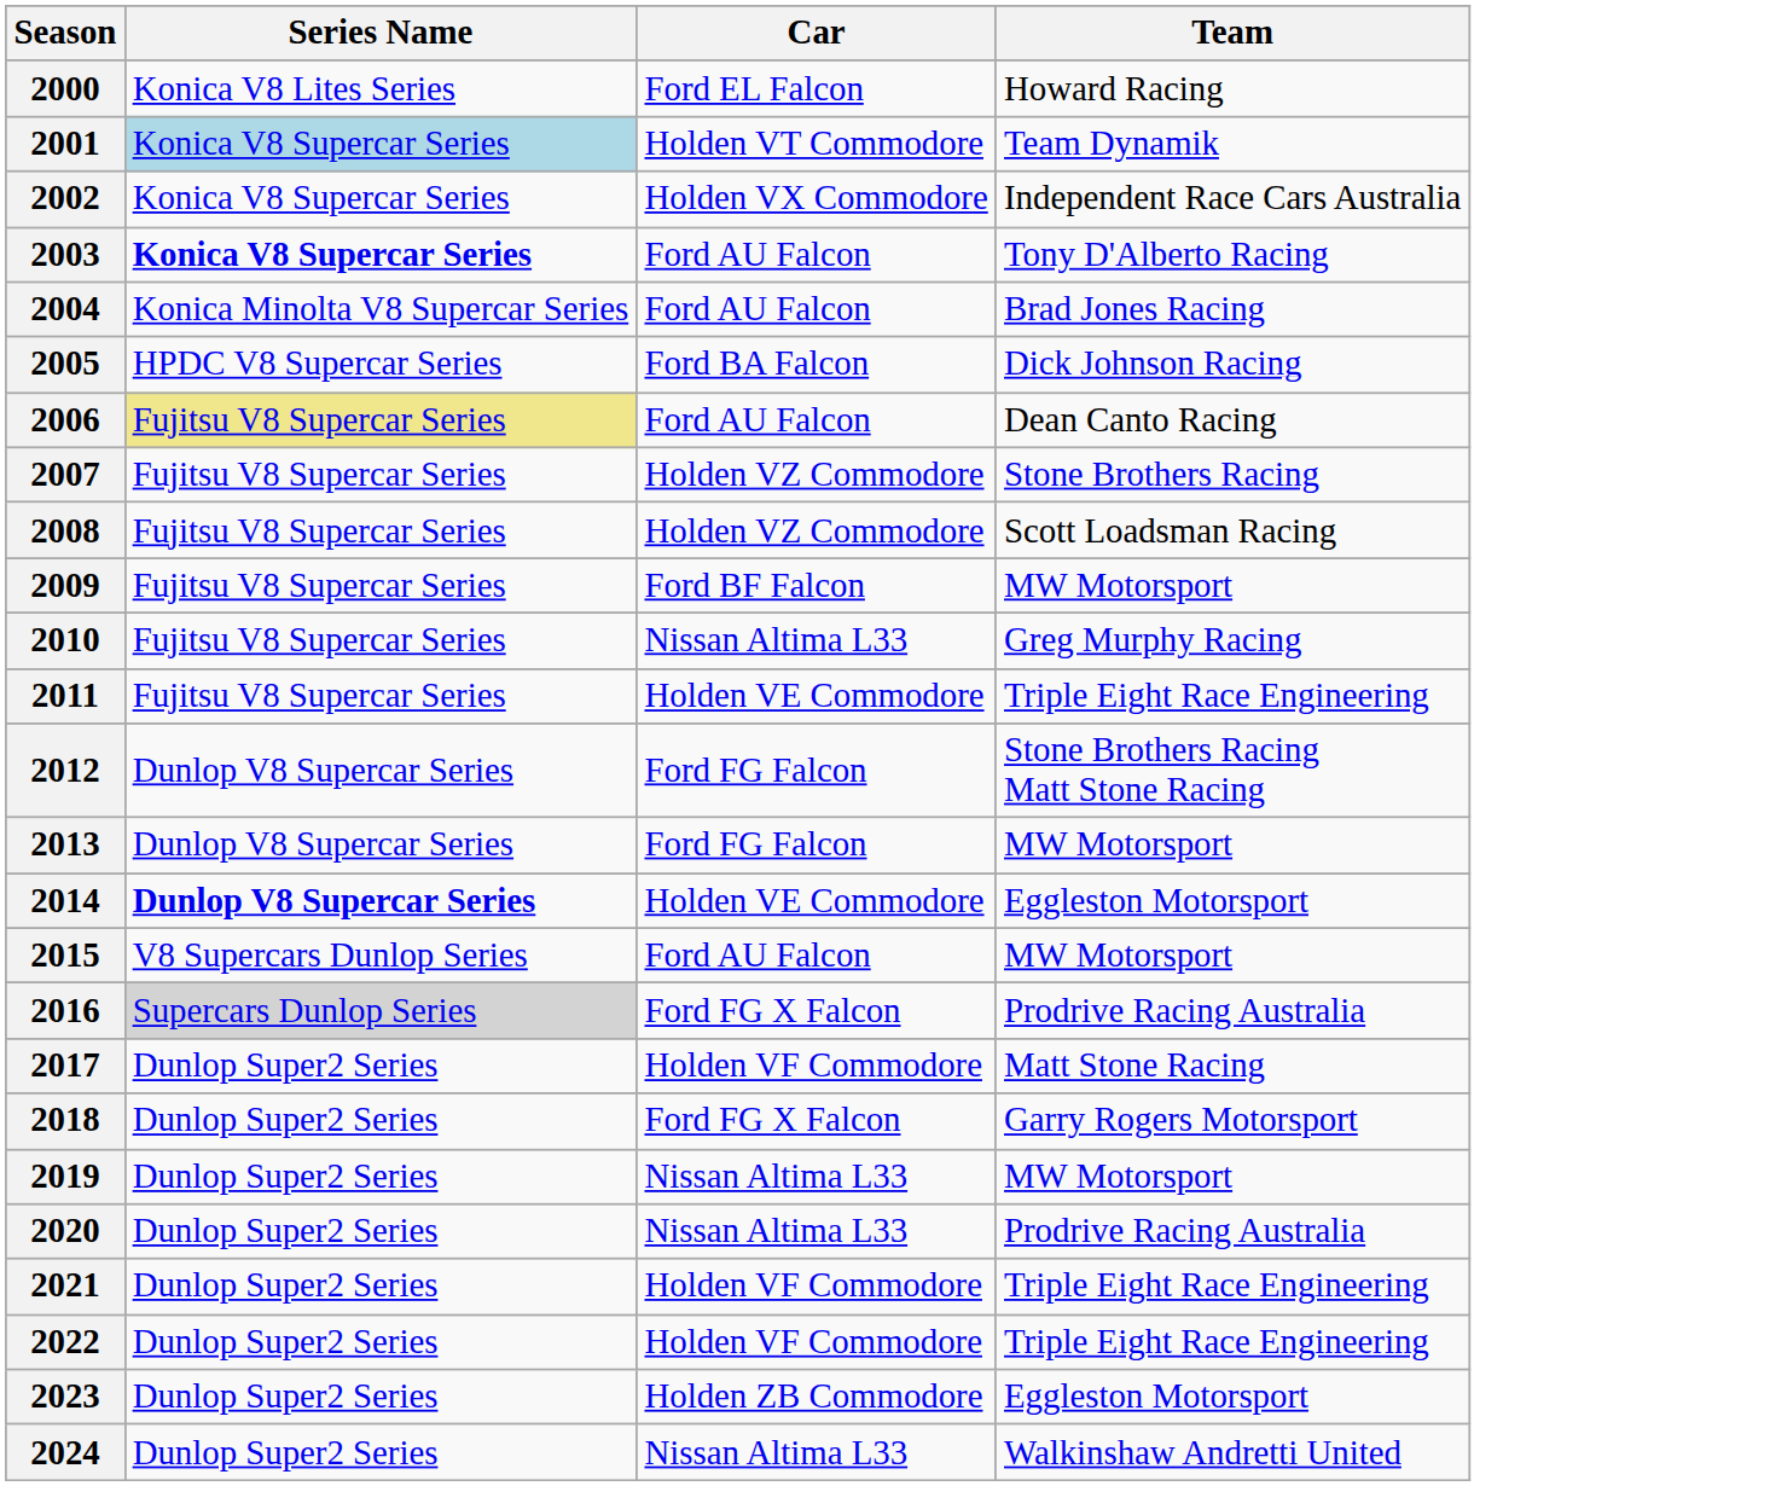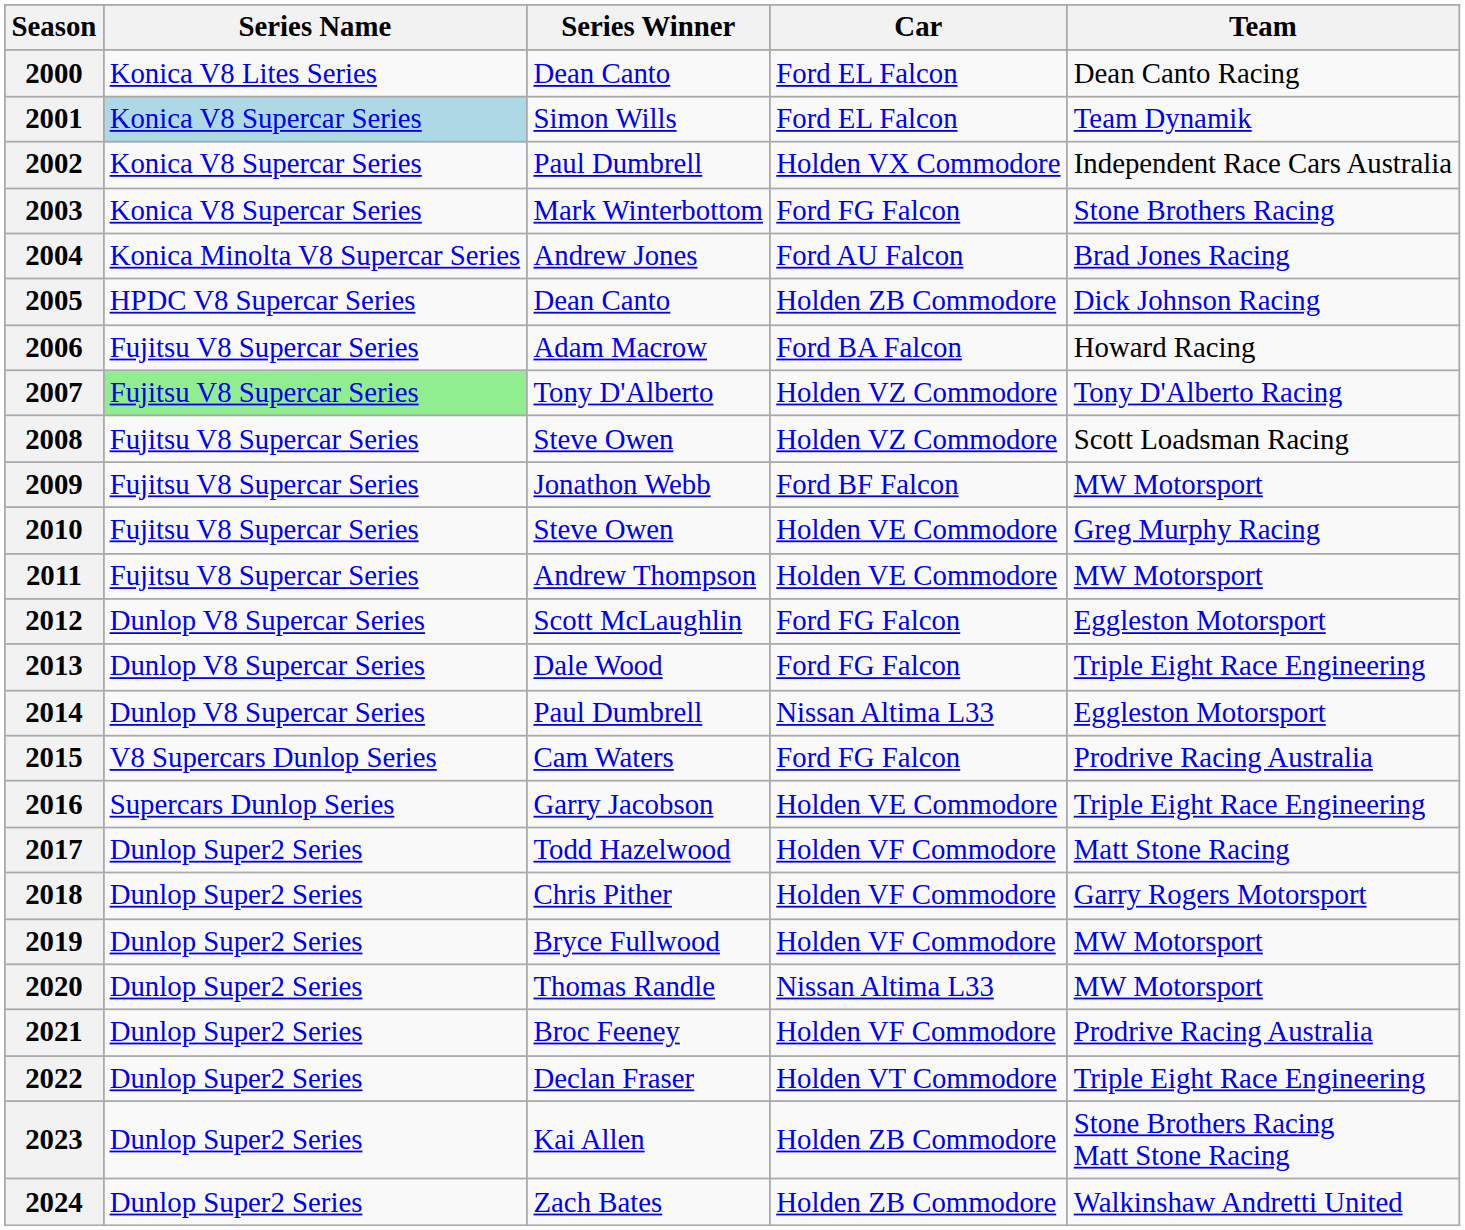 <table class="wikitable">
 <tr>
 <th>Season</th>
 <th>Series Name</th>
+<th>Series Winner</th>
 <th>Car</th>
 <th>Team</th>
 </tr>
 <tr>
 <th>2000</th>
 <td><a href='#'>Konica V8 Lites Series</a></td>
+<td> <a href='#'>Dean Canto</a></td>
 <td><a href='#'>Ford EL Falcon</a></td>
-<td>Howard Racing</td>
+<td>Dean Canto Racing</td>
 </tr>
 <tr>
 <th>2001</th>
 <td style="background: lightblue;"><a href='#'>Konica V8 Supercar Series</a></td>
-<td><a href='#'>Holden VT Commodore</a></td>
+<td> <a href='#'>Simon Wills</a></td>
+<td><a href='#'>Ford EL Falcon</a></td>
 <td><a href='#'>Team Dynamik</a></td>
 </tr>
 <tr>
 <th>2002</th>
 <td><a href='#'>Konica V8 Supercar Series</a></td>
+<td> <a href='#'>Paul Dumbrell</a></td>
 <td><a href='#'>Holden VX Commodore</a></td>
 <td>Independent Race Cars Australia</td>
 </tr>
 <tr>
 <th>2003</th>
-<td><strong><a href='#'>Konica V8 Supercar Series</a></strong></td>
-<td><a href='#'>Ford AU Falcon</a></td>
-<td><a href='#'>Tony D'Alberto Racing</a></td>
+<td><a href='#'>Konica V8 Supercar Series</a></td>
+<td> <a href='#'>Mark Winterbottom</a></td>
+<td><a href='#'>Ford FG Falcon</a></td>
+<td><a href='#'>Stone Brothers Racing</a></td>
 </tr>
 <tr>
 <th>2004</th>
 <td><a href='#'>Konica Minolta V8 Supercar Series</a></td>
+<td> <a href='#'>Andrew Jones</a></td>
 <td><a href='#'>Ford AU Falcon</a></td>
 <td><a href='#'>Brad Jones Racing</a></td>
 </tr>
 <tr>
 <th>2005</th>
 <td><a href='#'>HPDC V8 Supercar Series</a></td>
-<td><a href='#'>Ford BA Falcon</a></td>
+<td> <a href='#'>Dean Canto</a></td>
+<td><a href='#'>Holden ZB Commodore</a></td>
 <td><a href='#'>Dick Johnson Racing</a></td>
 </tr>
 <tr>
 <th>2006</th>
-<td style="background: khaki;"><a href='#'>Fujitsu V8 Supercar Series</a></td>
-<td><a href='#'>Ford AU Falcon</a></td>
-<td>Dean Canto Racing</td>
+<td><a href='#'>Fujitsu V8 Supercar Series</a></td>
+<td> <a href='#'>Adam Macrow</a></td>
+<td><a href='#'>Ford BA Falcon</a></td>
+<td>Howard Racing</td>
 </tr>
 <tr>
 <th>2007</th>
-<td><a href='#'>Fujitsu V8 Supercar Series</a></td>
+<td style="background: lightgreen;"><a href='#'>Fujitsu V8 Supercar Series</a></td>
+<td> <a href='#'>Tony D'Alberto</a></td>
 <td><a href='#'>Holden VZ Commodore</a></td>
-<td><a href='#'>Stone Brothers Racing</a></td>
+<td><a href='#'>Tony D'Alberto Racing</a></td>
 </tr>
 <tr>
 <th>2008</th>
 <td><a href='#'>Fujitsu V8 Supercar Series</a></td>
+<td> <a href='#'>Steve Owen</a></td>
 <td><a href='#'>Holden VZ Commodore</a></td>
 <td>Scott Loadsman Racing</td>
 </tr>
 <tr>
 <th>2009</th>
 <td><a href='#'>Fujitsu V8 Supercar Series</a></td>
+<td> <a href='#'>Jonathon Webb</a></td>
 <td><a href='#'>Ford BF Falcon</a></td>
 <td><a href='#'>MW Motorsport</a></td>
 </tr>
 <tr>
 <th>2010</th>
 <td><a href='#'>Fujitsu V8 Supercar Series</a></td>
-<td><a href='#'>Nissan Altima L33</a></td>
+<td> <a href='#'>Steve Owen</a></td>
+<td><a href='#'>Holden VE Commodore</a></td>
 <td><a href='#'>Greg Murphy Racing</a></td>
 </tr>
 <tr>
 <th>2011</th>
 <td><a href='#'>Fujitsu V8 Supercar Series</a></td>
+<td> <a href='#'>Andrew Thompson</a></td>
 <td><a href='#'>Holden VE Commodore</a></td>
-<td><a href='#'>Triple Eight Race Engineering</a></td>
+<td><a href='#'>MW Motorsport</a></td>
 </tr>
 <tr>
 <th>2012</th>
 <td><a href='#'>Dunlop V8 Supercar Series</a></td>
+<td> <a href='#'>Scott McLaughlin</a></td>
 <td><a href='#'>Ford FG Falcon</a></td>
-<td><a href='#'>Stone Brothers Racing</a><br><a href='#'>Matt Stone Racing</a></td>
+<td><a href='#'>Eggleston Motorsport</a></td>
 </tr>
 <tr>
 <th>2013</th>
 <td><a href='#'>Dunlop V8 Supercar Series</a></td>
+<td> <a href='#'>Dale Wood</a></td>
 <td><a href='#'>Ford FG Falcon</a></td>
-<td><a href='#'>MW Motorsport</a></td>
+<td><a href='#'>Triple Eight Race Engineering</a></td>
 </tr>
 <tr>
 <th>2014</th>
-<td><strong><a href='#'>Dunlop V8 Supercar Series</a></strong></td>
-<td><a href='#'>Holden VE Commodore</a></td>
+<td><a href='#'>Dunlop V8 Supercar Series</a></td>
+<td> <a href='#'>Paul Dumbrell</a></td>
+<td><a href='#'>Nissan Altima L33</a></td>
 <td><a href='#'>Eggleston Motorsport</a></td>
 </tr>
 <tr>
 <th>2015</th>
 <td><a href='#'>V8 Supercars Dunlop Series</a></td>
-<td><a href='#'>Ford AU Falcon</a></td>
-<td><a href='#'>MW Motorsport</a></td>
+<td> <a href='#'>Cam Waters</a></td>
+<td><a href='#'>Ford FG Falcon</a></td>
+<td><a href='#'>Prodrive Racing Australia</a></td>
 </tr>
 <tr>
 <th>2016</th>
-<td style="background: lightgrey;"><a href='#'>Supercars Dunlop Series</a></td>
-<td><a href='#'>Ford FG X Falcon</a></td>
-<td><a href='#'>Prodrive Racing Australia</a></td>
+<td><a href='#'>Supercars Dunlop Series</a></td>
+<td> <a href='#'>Garry Jacobson</a></td>
+<td><a href='#'>Holden VE Commodore</a></td>
+<td><a href='#'>Triple Eight Race Engineering</a></td>
 </tr>
 <tr>
 <th>2017</th>
 <td><a href='#'>Dunlop Super2 Series</a></td>
+<td> <a href='#'>Todd Hazelwood</a></td>
 <td><a href='#'>Holden VF Commodore</a></td>
 <td><a href='#'>Matt Stone Racing</a></td>
 </tr>
 <tr>
 <th>2018</th>
 <td><a href='#'>Dunlop Super2 Series</a></td>
-<td><a href='#'>Ford FG X Falcon</a></td>
+<td> <a href='#'>Chris Pither</a></td>
+<td><a href='#'>Holden VF Commodore</a></td>
 <td><a href='#'>Garry Rogers Motorsport</a></td>
 </tr>
 <tr>
 <th>2019</th>
 <td><a href='#'>Dunlop Super2 Series</a></td>
-<td><a href='#'>Nissan Altima L33</a></td>
+<td> <a href='#'>Bryce Fullwood</a></td>
+<td><a href='#'>Holden VF Commodore</a></td>
 <td><a href='#'>MW Motorsport</a></td>
 </tr>
 <tr>
 <th>2020</th>
 <td><a href='#'>Dunlop Super2 Series</a></td>
+<td> <a href='#'>Thomas Randle</a></td>
 <td><a href='#'>Nissan Altima L33</a></td>
-<td><a href='#'>Prodrive Racing Australia</a></td>
+<td><a href='#'>MW Motorsport</a></td>
 </tr>
 <tr>
 <th>2021</th>
 <td><a href='#'>Dunlop Super2 Series</a></td>
+<td> <a href='#'>Broc Feeney</a></td>
 <td><a href='#'>Holden VF Commodore</a></td>
-<td><a href='#'>Triple Eight Race Engineering</a></td>
+<td><a href='#'>Prodrive Racing Australia</a></td>
 </tr>
 <tr>
 <th>2022</th>
 <td><a href='#'>Dunlop Super2 Series</a></td>
-<td><a href='#'>Holden VF Commodore</a></td>
+<td> <a href='#'>Declan Fraser</a></td>
+<td><a href='#'>Holden VT Commodore</a></td>
 <td><a href='#'>Triple Eight Race Engineering</a></td>
 </tr>
 <tr>
 <th>2023</th>
 <td><a href='#'>Dunlop Super2 Series</a></td>
+<td> <a href='#'>Kai Allen</a></td>
 <td><a href='#'>Holden ZB Commodore</a></td>
-<td><a href='#'>Eggleston Motorsport</a></td>
+<td><a href='#'>Stone Brothers Racing</a><br><a href='#'>Matt Stone Racing</a></td>
 </tr>
 <tr>
 <th>2024</th>
 <td><a href='#'>Dunlop Super2 Series</a></td>
-<td><a href='#'>Nissan Altima L33</a></td>
+<td> <a href='#'>Zach Bates</a></td>
+<td><a href='#'>Holden ZB Commodore</a></td>
 <td><a href='#'>Walkinshaw Andretti United</a></td>
 </tr>
 </table>
